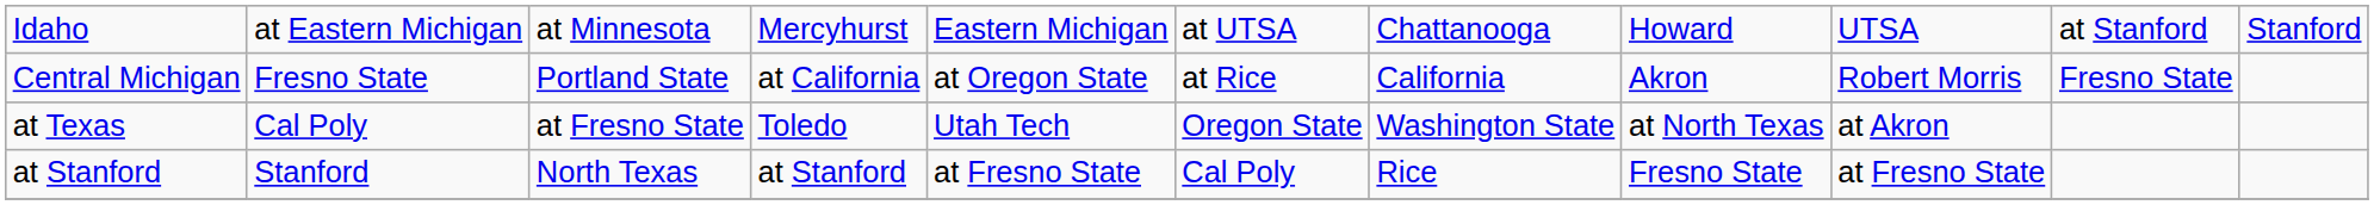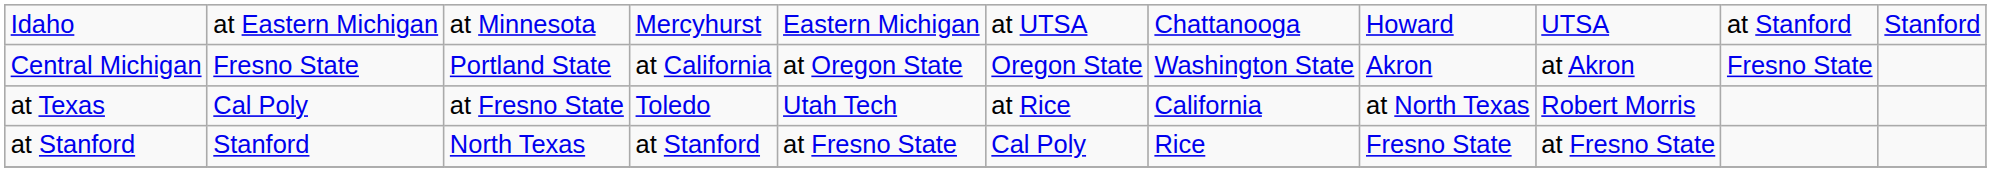 <table class="wikitable">
 <tr>
 <td><a href='#'>Idaho</a></td>
 <td>at <a href='#'>Eastern Michigan</a></td>
 <td>at <a href='#'>Minnesota</a></td>
 <td><a href='#'>Mercyhurst</a></td>
 <td><a href='#'>Eastern Michigan</a></td>
 <td>at <a href='#'>UTSA</a></td>
 <td><a href='#'>Chattanooga</a></td>
 <td><a href='#'>Howard</a></td>
 <td><a href='#'>UTSA</a></td>
 <td>at <a href='#'>Stanford</a></td>
 <td><a href='#'>Stanford</a></td>
 </tr>
 <tr>
 <td><a href='#'>Central Michigan</a></td>
 <td><a href='#'>Fresno State</a></td>
 <td><a href='#'>Portland State</a></td>
 <td>at <a href='#'>California</a></td>
 <td>at <a href='#'>Oregon State</a></td>
-<td>at <a href='#'>Rice</a></td>
-<td><a href='#'>California</a></td>
+<td><a href='#'>Oregon State</a></td>
+<td><a href='#'>Washington State</a></td>
 <td><a href='#'>Akron</a></td>
-<td><a href='#'>Robert Morris</a></td>
+<td>at <a href='#'>Akron</a></td>
 <td><a href='#'>Fresno State</a></td>
 <td></td>
 </tr>
 <tr>
 <td>at <a href='#'>Texas</a></td>
 <td><a href='#'>Cal Poly</a></td>
 <td>at <a href='#'>Fresno State</a></td>
 <td><a href='#'>Toledo</a></td>
 <td><a href='#'>Utah Tech</a></td>
-<td><a href='#'>Oregon State</a></td>
-<td><a href='#'>Washington State</a></td>
+<td>at <a href='#'>Rice</a></td>
+<td><a href='#'>California</a></td>
 <td>at <a href='#'>North Texas</a></td>
-<td>at <a href='#'>Akron</a></td>
+<td><a href='#'>Robert Morris</a></td>
 <td></td>
 <td></td>
 </tr>
 <tr>
 <td>at <a href='#'>Stanford</a></td>
 <td><a href='#'>Stanford</a></td>
 <td><a href='#'>North Texas</a></td>
 <td>at <a href='#'>Stanford</a></td>
 <td>at <a href='#'>Fresno State</a></td>
 <td><a href='#'>Cal Poly</a></td>
 <td><a href='#'>Rice</a></td>
 <td><a href='#'>Fresno State</a></td>
 <td>at <a href='#'>Fresno State</a></td>
 <td></td>
 <td></td>
 </tr>
 <tr>
 </tr>
 </table>
